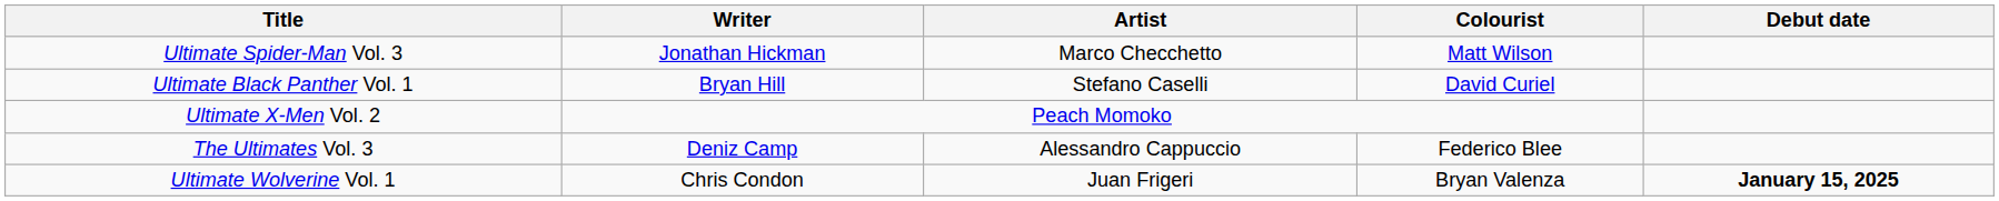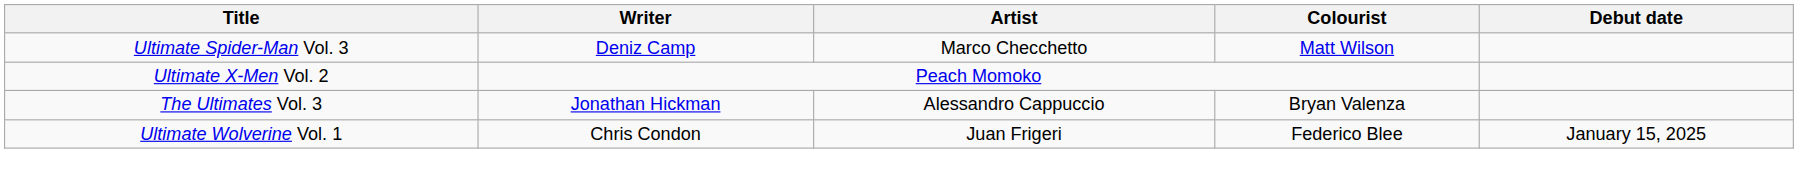 <table class="wikitable" style="text-align:center; width:100%">
 <tr>
 <th scope="col">Title<br></th>
 <th scope="col">Writer</th>
 <th scope="col">Artist</th>
 <th scope="col">Colourist</th>
 <th scope="col">Debut date<br></th>
 </tr>
 <tr>
 <td><em><a href='#'>Ultimate Spider-Man</a></em> Vol. 3<br></td>
-<td><a href='#'>Jonathan Hickman</a></td>
+<td><a href='#'>Deniz Camp</a></td>
 <td>Marco Checchetto</td>
 <td><a href='#'>Matt Wilson</a></td>
-<td></td>
-</tr>
-<tr>
-<td><em><a href='#'>Ultimate Black Panther</a></em> Vol. 1</td>
-<td><a href='#'>Bryan Hill</a></td>
-<td>Stefano Caselli</td>
-<td><a href='#'>David Curiel</a></td>
 <td></td>
 </tr>
 <tr>
 <td><em><a href='#'>Ultimate X-Men</a></em> Vol. 2</td>
 <td colspan="3"><a href='#'>Peach Momoko</a></td>
 <td></td>
 </tr>
 <tr>
 <td><em><a href='#'>The Ultimates</a></em> Vol. 3</td>
-<td><a href='#'>Deniz Camp</a></td>
+<td><a href='#'>Jonathan Hickman</a></td>
 <td>Alessandro Cappuccio</td>
-<td>Federico Blee</td>
+<td>Bryan Valenza</td>
 <td></td>
 </tr>
 <tr>
 <td><em><a href='#'>Ultimate Wolverine</a></em> Vol. 1</td>
 <td>Chris Condon</td>
 <td>Juan Frigeri</td>
-<td>Bryan Valenza</td>
-<td><strong>January 15, 2025</strong></td>
+<td>Federico Blee</td>
+<td>January 15, 2025</td>
 </tr>
 </table>
